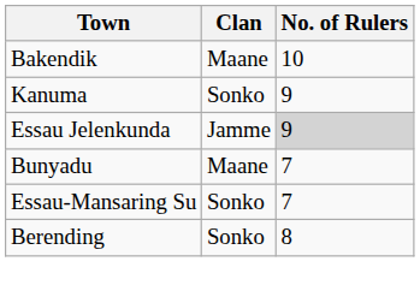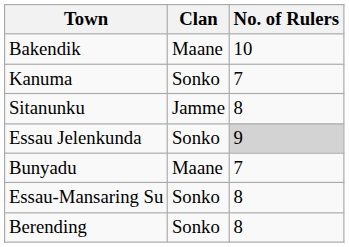 <table class="wikitable">
 <tr>
 <th>Town</th>
 <th>Clan</th>
 <th>No. of  Rulers</th>
 </tr>
 <tr>
 <td>Bakendik</td>
 <td>Maane</td>
 <td>10</td>
 </tr>
 <tr>
 <td>Kanuma</td>
 <td>Sonko</td>
-<td>9</td>
+<td>7</td>
+</tr>
+<tr>
+<td>Sitanunku</td>
+<td>Jamme</td>
+<td>8</td>
 </tr>
 <tr>
 <td>Essau Jelenkunda</td>
-<td>Jamme</td>
+<td>Sonko</td>
 <td style="background: lightgrey;">9</td>
 </tr>
 <tr>
 <td>Bunyadu</td>
 <td>Maane</td>
 <td>7</td>
 </tr>
 <tr>
 <td>Essau-Mansaring Su</td>
 <td>Sonko</td>
-<td>7</td>
+<td>8</td>
 </tr>
 <tr>
 <td>Berending</td>
 <td>Sonko</td>
 <td>8</td>
 </tr>
 </table>
